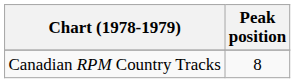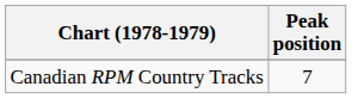 <table class="wikitable sortable">
 <tr>
 <th align="left">Chart (1978-1979)</th>
 <th align="center">Peak<br>position</th>
 </tr>
 <tr>
 </tr>
 <tr>
 <td align="left">Canadian <em>RPM</em> Country Tracks</td>
-<td align="center">8</td>
+<td align="center">7</td>
 </tr>
 </table>
